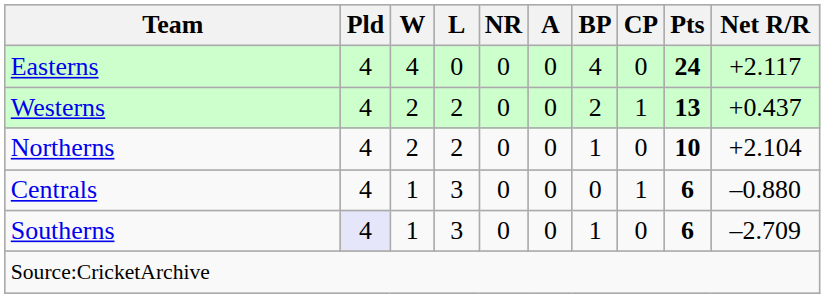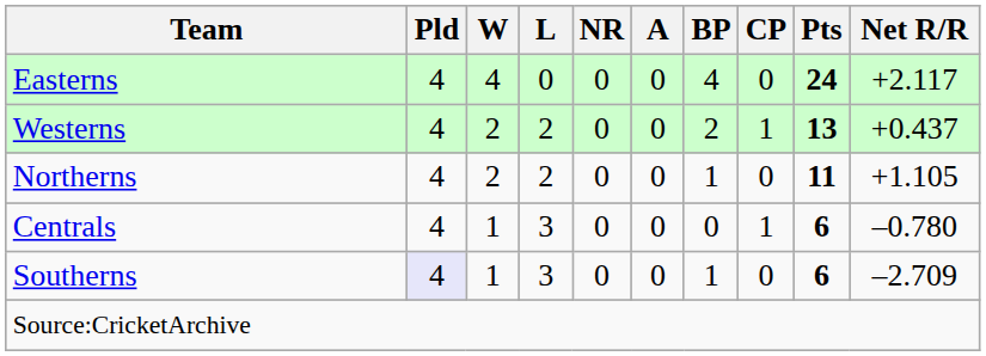 <table class="wikitable" style="text-align: center;">
 <tr>
 <th width=200>Team</th>
 <th width=20>Pld</th>
 <th width=20>W</th>
 <th width=20>L</th>
 <th width=20>NR</th>
 <th width=20>A</th>
 <th width=20>BP</th>
 <th width=20>CP</th>
 <th width=20>Pts</th>
 <th width=60>Net R/R</th>
 </tr>
 <tr style="background:#ccffcc;">
 <td align=left><a href='#'>Easterns</a></td>
 <td>4</td>
 <td>4</td>
 <td>0</td>
 <td>0</td>
 <td>0</td>
 <td>4</td>
 <td>0</td>
 <td><strong>24</strong></td>
 <td>+2.117</td>
 </tr>
 <tr style="background:#ccffcc;">
 <td align=left><a href='#'>Westerns</a></td>
 <td>4</td>
 <td>2</td>
 <td>2</td>
 <td>0</td>
 <td>0</td>
 <td>2</td>
 <td>1</td>
 <td><strong>13</strong></td>
 <td>+0.437</td>
 </tr>
 <tr>
 <td align=left><a href='#'>Northerns</a></td>
 <td>4</td>
 <td>2</td>
 <td>2</td>
 <td>0</td>
 <td>0</td>
 <td>1</td>
 <td>0</td>
-<td><strong>10</strong></td>
-<td>+2.104</td>
+<td><strong>11</strong></td>
+<td>+1.105</td>
 </tr>
 <tr>
 <td align=left><a href='#'>Centrals</a></td>
 <td>4</td>
 <td>1</td>
 <td>3</td>
 <td>0</td>
 <td>0</td>
 <td>0</td>
 <td>1</td>
 <td><strong>6</strong></td>
-<td>–0.880</td>
+<td>–0.780</td>
 </tr>
 <tr>
 <td align=left><a href='#'>Southerns</a></td>
 <td style="background: lavender;">4</td>
 <td>1</td>
 <td>3</td>
 <td>0</td>
 <td>0</td>
 <td>1</td>
 <td>0</td>
 <td><strong>6</strong></td>
 <td>–2.709</td>
 </tr>
 <tr>
 <td align=left colspan="11"><small>Source:CricketArchive</small></td>
 </tr>
 </table>
